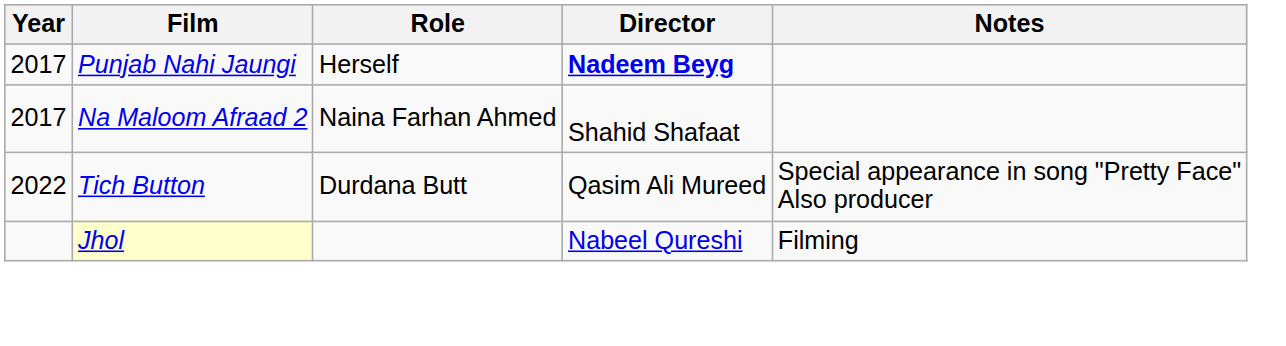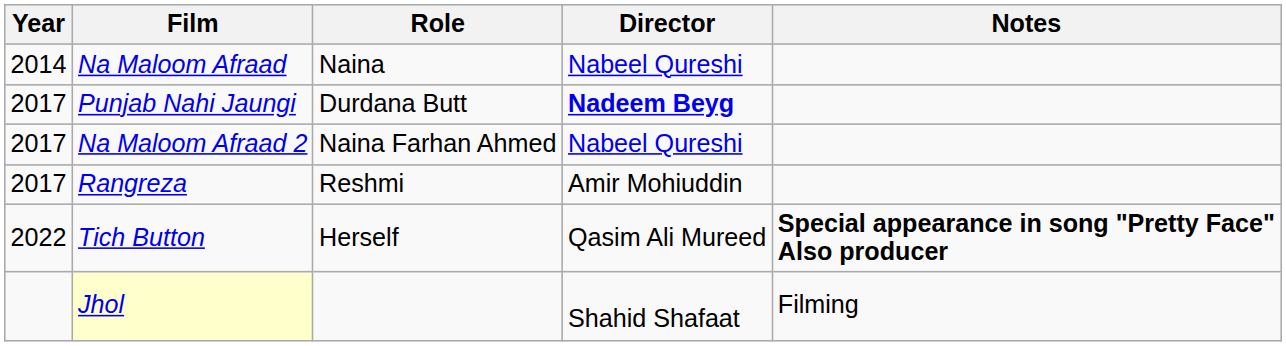 <table class="wikitable">
 <tr>
 <th scope=row>Year</th>
 <th scope=row>Film</th>
 <th scope=row>Role</th>
 <th scope=row>Director</th>
 <th scope=row>Notes</th>
 </tr>
 <tr>
+<td>2014</td>
+<td><em><a href='#'>Na Maloom Afraad</a></em></td>
+<td>Naina</td>
+<td><a href='#'>Nabeel Qureshi</a></td>
+<td></td>
+</tr>
+<tr>
 <td>2017</td>
 <td><em><a href='#'>Punjab Nahi Jaungi</a></em></td>
-<td>Herself</td>
+<td>Durdana Butt</td>
 <td><strong><a href='#'>Nadeem Beyg</a></strong></td>
 <td></td>
 </tr>
 <tr>
 <td>2017</td>
 <td><em><a href='#'>Na Maloom Afraad 2</a></em></td>
 <td>Naina Farhan Ahmed</td>
-<td><br>Shahid Shafaat</td>
+<td><a href='#'>Nabeel Qureshi</a></td>
+<td></td>
+</tr>
+<tr>
+<td>2017</td>
+<td><em><a href='#'>Rangreza</a></em></td>
+<td>Reshmi</td>
+<td>Amir Mohiuddin</td>
 <td></td>
 </tr>
 <tr>
 <td>2022</td>
 <td><em><a href='#'>Tich Button</a></em></td>
-<td>Durdana Butt</td>
+<td>Herself</td>
 <td>Qasim Ali Mureed</td>
-<td>Special appearance in song "Pretty Face" <br> Also producer</td>
+<td><strong>Special appearance in song "Pretty Face" <br> Also producer</strong></td>
 </tr>
 <tr>
 <td></td>
 <td scope="row" style="background:#ffc;"><em><a href='#'>Jhol</a></em></td>
 <td></td>
-<td><a href='#'>Nabeel Qureshi</a></td>
+<td><br>Shahid Shafaat</td>
 <td>Filming</td>
 </tr>
 </table>
